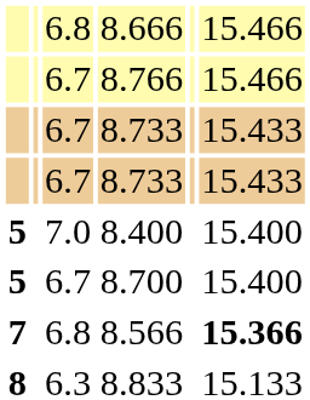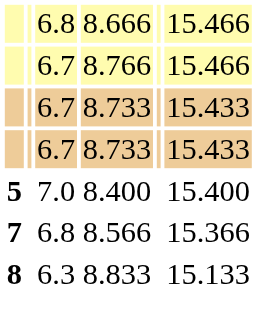 <table>
 <tr style="background:#fffcaf;">
 <th scope=row style="text-align:center"></th>
 <td align=left></td>
 <td>6.8</td>
 <td>8.666</td>
 <td></td>
 <td>15.466</td>
 </tr>
 <tr style="background:#fffcaf;">
 <th scope=row style="text-align:center"></th>
 <td align=left></td>
 <td>6.7</td>
 <td>8.766</td>
 <td></td>
 <td>15.466</td>
 </tr>
 <tr style="background:#ec9;">
 <th scope=row style="text-align:center"></th>
 <td align=left></td>
 <td>6.7</td>
 <td>8.733</td>
 <td></td>
 <td>15.433</td>
 </tr>
 <tr style="background:#ec9;">
 <th scope=row style="text-align:center"></th>
 <td align=left></td>
 <td>6.7</td>
 <td>8.733</td>
 <td></td>
 <td>15.433</td>
 </tr>
 <tr>
 <th scope=row style="text-align:center">5</th>
 <td align=left></td>
 <td>7.0</td>
 <td>8.400</td>
 <td></td>
 <td>15.400</td>
 </tr>
 <tr>
-<th scope=row style="text-align:center">5</th>
-<td align=left></td>
-<td>6.7</td>
-<td>8.700</td>
-<td></td>
-<td>15.400</td>
-</tr>
-<tr>
 <th scope=row style="text-align:center">7</th>
 <td align=left></td>
 <td>6.8</td>
 <td>8.566</td>
 <td></td>
-<td><strong>15.366</strong></td>
+<td>15.366</td>
 </tr>
 <tr>
 <th scope=row style="text-align:center">8</th>
 <td align=left></td>
 <td>6.3</td>
 <td>8.833</td>
 <td></td>
 <td>15.133</td>
 </tr>
 </table>
